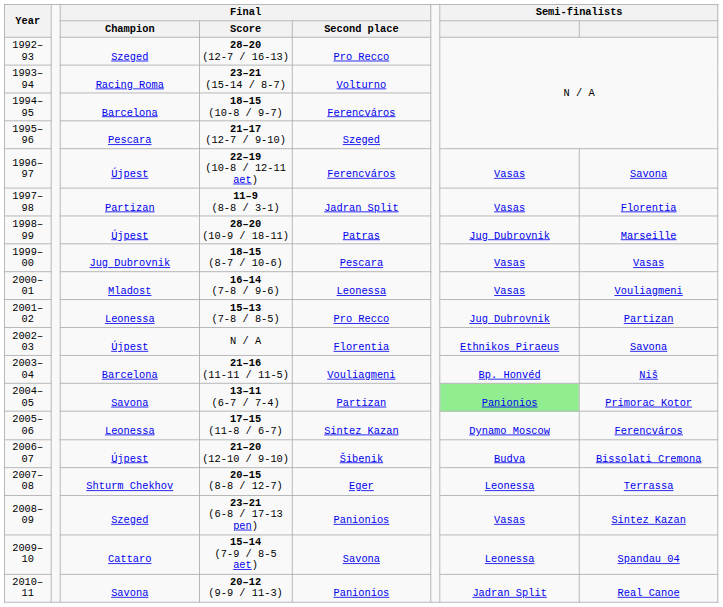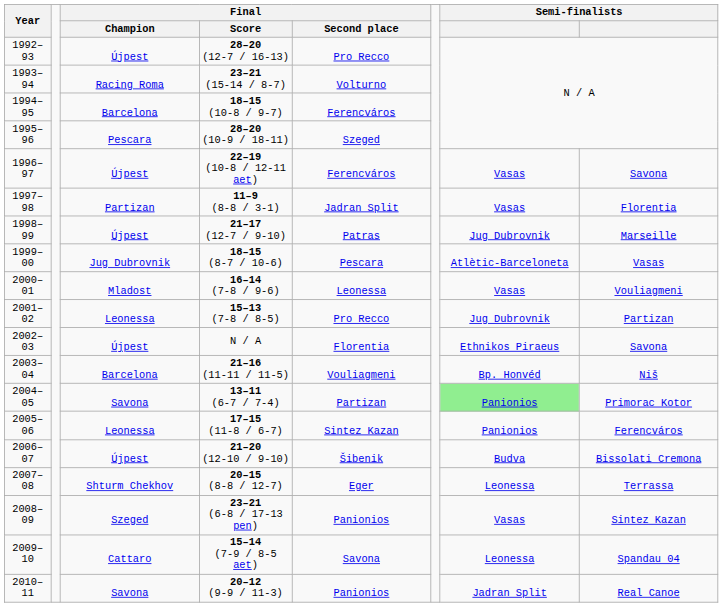 <table class="wikitable" style="font-size: 97%; text-align: center;">
 <tr>
 <th rowspan="2" style="width:5%;">Year</th>
 <td style="width:1%;" rowspan="21"></td>
 <th colspan=3>Final</th>
 <td style="width:1%;" rowspan="21"></td>
 <th colspan=2>Semi-finalists</th>
 </tr>
 <tr>
 <th width=15%>Champion</th>
 <th width=10%>Score</th>
 <th width=15%>Second place</th>
 <th width=15%></th>
 <th width=15%></th>
 </tr>
 <tr>
 <td>1992–93<br></td>
-<td><br> <a href='#'>Szeged</a></td>
+<td><br> <a href='#'>Újpest</a></td>
 <td><strong>28–20</strong> <br> (12-7 / 16-13)</td>
 <td><br> <a href='#'>Pro Recco</a></td>
 <td colspan=2 rowspan=4 align=center>N / A</td>
 </tr>
 <tr>
 <td>1993–94<br></td>
 <td><br> <a href='#'>Racing Roma</a></td>
 <td><strong>23–21</strong> <br> (15-14 / 8-7)</td>
 <td><br> <a href='#'>Volturno</a></td>
 </tr>
 <tr>
 <td>1994–95<br></td>
 <td><br> <a href='#'>Barcelona</a></td>
 <td><strong>18–15</strong> <br> (10-8 / 9-7)</td>
 <td><br> <a href='#'>Ferencváros</a></td>
 </tr>
 <tr>
 <td>1995–96<br></td>
 <td><br> <a href='#'>Pescara</a></td>
-<td><strong>21–17</strong> <br> (12-7 / 9-10)</td>
+<td><strong>28–20</strong> <br> (10-9 / 18-11)</td>
 <td><br> <a href='#'>Szeged</a></td>
 </tr>
 <tr>
 <td>1996–97<br></td>
 <td><br> <a href='#'>Újpest</a></td>
 <td><strong>22–19</strong> <br> (10-8 / 12-11 <a href='#'>aet</a>)</td>
 <td><br> <a href='#'>Ferencváros</a></td>
 <td><br> <a href='#'>Vasas</a></td>
 <td><br> <a href='#'>Savona</a></td>
 </tr>
 <tr>
 <td>1997–98<br></td>
 <td><br> <a href='#'>Partizan</a></td>
 <td><strong>11–9</strong> <br> (8-8 / 3-1)</td>
 <td><br> <a href='#'>Jadran Split</a></td>
 <td><br> <a href='#'>Vasas</a></td>
 <td><br> <a href='#'>Florentia</a></td>
 </tr>
 <tr>
 <td>1998–99<br></td>
 <td><br> <a href='#'>Újpest</a></td>
-<td><strong>28–20</strong> <br> (10-9 / 18-11)</td>
+<td><strong>21–17</strong> <br> (12-7 / 9-10)</td>
 <td><br> <a href='#'>Patras</a></td>
 <td><br> <a href='#'>Jug Dubrovnik</a></td>
 <td><br> <a href='#'>Marseille</a></td>
 </tr>
 <tr>
 <td>1999–00<br></td>
 <td><br> <a href='#'>Jug Dubrovnik</a></td>
 <td><strong>18–15</strong> <br> (8-7 / 10-6)</td>
 <td><br> <a href='#'>Pescara</a></td>
-<td><br> <a href='#'>Vasas</a></td>
+<td><br> <a href='#'>Atlètic-Barceloneta</a></td>
 <td><br> <a href='#'>Vasas</a></td>
 </tr>
 <tr>
 <td>2000–01<br></td>
 <td><br> <a href='#'>Mladost</a></td>
 <td><strong>16–14</strong> <br> (7-8 / 9-6)</td>
 <td><br> <a href='#'>Leonessa</a></td>
 <td><br> <a href='#'>Vasas</a></td>
 <td><br> <a href='#'>Vouliagmeni</a></td>
 </tr>
 <tr>
 <td>2001–02<br></td>
 <td><br> <a href='#'>Leonessa</a></td>
 <td><strong>15–13</strong> <br> (7-8 / 8-5)</td>
 <td><br> <a href='#'>Pro Recco</a></td>
 <td><br> <a href='#'>Jug Dubrovnik</a></td>
 <td><br> <a href='#'>Partizan</a></td>
 </tr>
 <tr>
 <td>2002–03<br></td>
 <td><br> <a href='#'>Újpest</a></td>
 <td align=center>N / A</td>
 <td><br> <a href='#'>Florentia</a></td>
 <td><br> <a href='#'>Ethnikos Piraeus</a></td>
 <td><br> <a href='#'>Savona</a></td>
 </tr>
 <tr>
 <td>2003–04<br></td>
 <td><br> <a href='#'>Barcelona</a></td>
 <td><strong>21–16</strong> <br> (11-11 / 11-5)</td>
 <td><br> <a href='#'>Vouliagmeni</a></td>
 <td><br> <a href='#'>Bp. Honvéd</a></td>
 <td><br> <a href='#'>Niš</a></td>
 </tr>
 <tr>
 <td>2004–05<br></td>
 <td><br> <a href='#'>Savona</a></td>
 <td><strong>13–11</strong> <br> (6-7 / 7-4)</td>
 <td><br> <a href='#'>Partizan</a></td>
 <td style="background: lightgreen;"><br> <a href='#'>Panionios</a></td>
 <td><br> <a href='#'>Primorac Kotor</a></td>
 </tr>
 <tr>
 <td>2005–06<br></td>
 <td><br> <a href='#'>Leonessa</a></td>
 <td><strong>17–15</strong> <br> (11-8 / 6-7)</td>
 <td><br> <a href='#'>Sintez Kazan</a></td>
-<td><br> <a href='#'>Dynamo Moscow</a></td>
+<td><br> <a href='#'>Panionios</a></td>
 <td><br> <a href='#'>Ferencváros</a></td>
 </tr>
 <tr>
 <td>2006–07<br></td>
 <td><br> <a href='#'>Újpest</a></td>
 <td><strong>21–20</strong> <br> (12-10 / 9-10)</td>
 <td><br> <a href='#'>Šibenik</a></td>
 <td><br> <a href='#'>Budva</a></td>
 <td><br> <a href='#'>Bissolati Cremona</a></td>
 </tr>
 <tr>
 <td>2007–08<br></td>
 <td><br> <a href='#'>Shturm Chekhov</a></td>
 <td><strong>20–15</strong> <br> (8-8 / 12-7)</td>
 <td><br> <a href='#'>Eger</a></td>
 <td><br> <a href='#'>Leonessa</a></td>
 <td><br> <a href='#'>Terrassa</a></td>
 </tr>
 <tr>
 <td>2008–09<br></td>
 <td><br> <a href='#'>Szeged</a></td>
 <td><strong>23–21</strong> <br> (6-8 / 17-13 <a href='#'>pen</a>)</td>
 <td><br> <a href='#'>Panionios</a></td>
 <td><br> <a href='#'>Vasas</a></td>
 <td><br> <a href='#'>Sintez Kazan</a></td>
 </tr>
 <tr>
 <td>2009–10<br></td>
 <td><br> <a href='#'>Cattaro</a></td>
 <td><strong>15–14</strong> <br> (7-9 / 8-5 <a href='#'>aet</a>)</td>
 <td><br> <a href='#'>Savona</a></td>
 <td><br> <a href='#'>Leonessa</a></td>
 <td><br> <a href='#'>Spandau 04</a></td>
 </tr>
 <tr>
 <td>2010–11<br></td>
 <td><br> <a href='#'>Savona</a></td>
 <td><strong>20–12</strong> <br> (9-9 / 11-3)</td>
 <td><br> <a href='#'>Panionios</a></td>
 <td><br> <a href='#'>Jadran Split</a></td>
 <td><br> <a href='#'>Real Canoe</a></td>
 </tr>
 </table>
